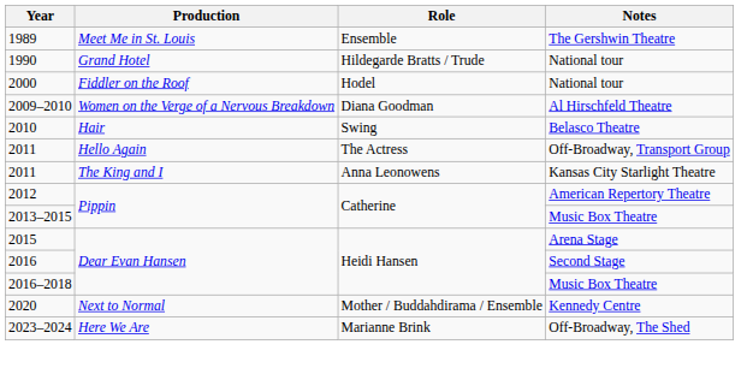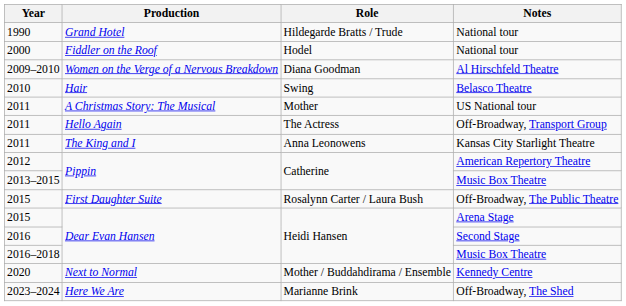 <table class="wikitable">
 <tr>
 <th>Year</th>
 <th>Production</th>
 <th>Role</th>
 <th>Notes</th>
-</tr>
-<tr>
-<td>1989</td>
-<td><em><a href='#'>Meet Me in St. Louis</a></em></td>
-<td>Ensemble</td>
-<td><a href='#'>The Gershwin Theatre</a></td>
 </tr>
 <tr>
 <td>1990</td>
 <td><em><a href='#'>Grand Hotel</a></em></td>
 <td>Hildegarde Bratts / Trude</td>
 <td>National tour</td>
 </tr>
 <tr>
 <td>2000</td>
 <td><em><a href='#'>Fiddler on the Roof</a></em></td>
 <td>Hodel</td>
 <td>National tour</td>
 </tr>
 <tr>
 <td>2009–2010</td>
 <td><em><a href='#'>Women on the Verge of a Nervous Breakdown</a></em></td>
 <td>Diana Goodman</td>
 <td><a href='#'>Al Hirschfeld Theatre</a></td>
 </tr>
 <tr>
 <td>2010</td>
 <td><em><a href='#'>Hair</a></em></td>
 <td>Swing</td>
 <td><a href='#'>Belasco Theatre</a></td>
 </tr>
 <tr>
 <td>2011</td>
+<td><em><a href='#'>A Christmas Story: The Musical</a></em></td>
+<td>Mother</td>
+<td>US National tour</td>
+</tr>
+<tr>
+<td>2011</td>
 <td><em><a href='#'>Hello Again</a></em></td>
 <td>The Actress</td>
 <td>Off-Broadway, <a href='#'>Transport Group</a></td>
 </tr>
 <tr>
 <td>2011</td>
 <td><em><a href='#'>The King and I</a></em></td>
 <td>Anna Leonowens</td>
 <td>Kansas City Starlight Theatre</td>
 </tr>
 <tr>
 <td>2012</td>
 <td rowspan="2"><em><a href='#'>Pippin</a></em></td>
 <td rowspan="2">Catherine</td>
 <td><a href='#'>American Repertory Theatre</a></td>
 </tr>
 <tr>
 <td>2013–2015</td>
 <td><a href='#'>Music Box Theatre</a></td>
+</tr>
+<tr>
+<td>2015</td>
+<td><em><a href='#'>First Daughter Suite</a></em></td>
+<td>Rosalynn Carter / Laura Bush</td>
+<td>Off-Broadway, <a href='#'>The Public Theatre</a></td>
 </tr>
 <tr>
 <td>2015</td>
 <td rowspan="3"><em><a href='#'>Dear Evan Hansen</a></em></td>
 <td rowspan="3">Heidi Hansen</td>
 <td><a href='#'>Arena Stage</a></td>
 </tr>
 <tr>
 <td>2016</td>
 <td><a href='#'>Second Stage</a></td>
 </tr>
 <tr>
 <td>2016–2018</td>
 <td><a href='#'>Music Box Theatre</a></td>
 </tr>
 <tr>
 <td>2020</td>
 <td><em><a href='#'>Next to Normal</a></em></td>
 <td>Mother / Buddahdirama / Ensemble</td>
 <td><a href='#'>Kennedy Centre</a></td>
 </tr>
 <tr>
 <td>2023–2024</td>
 <td><em><a href='#'>Here We Are</a></em></td>
 <td>Marianne Brink</td>
 <td>Off-Broadway, <a href='#'>The Shed</a></td>
 </tr>
 </table>
